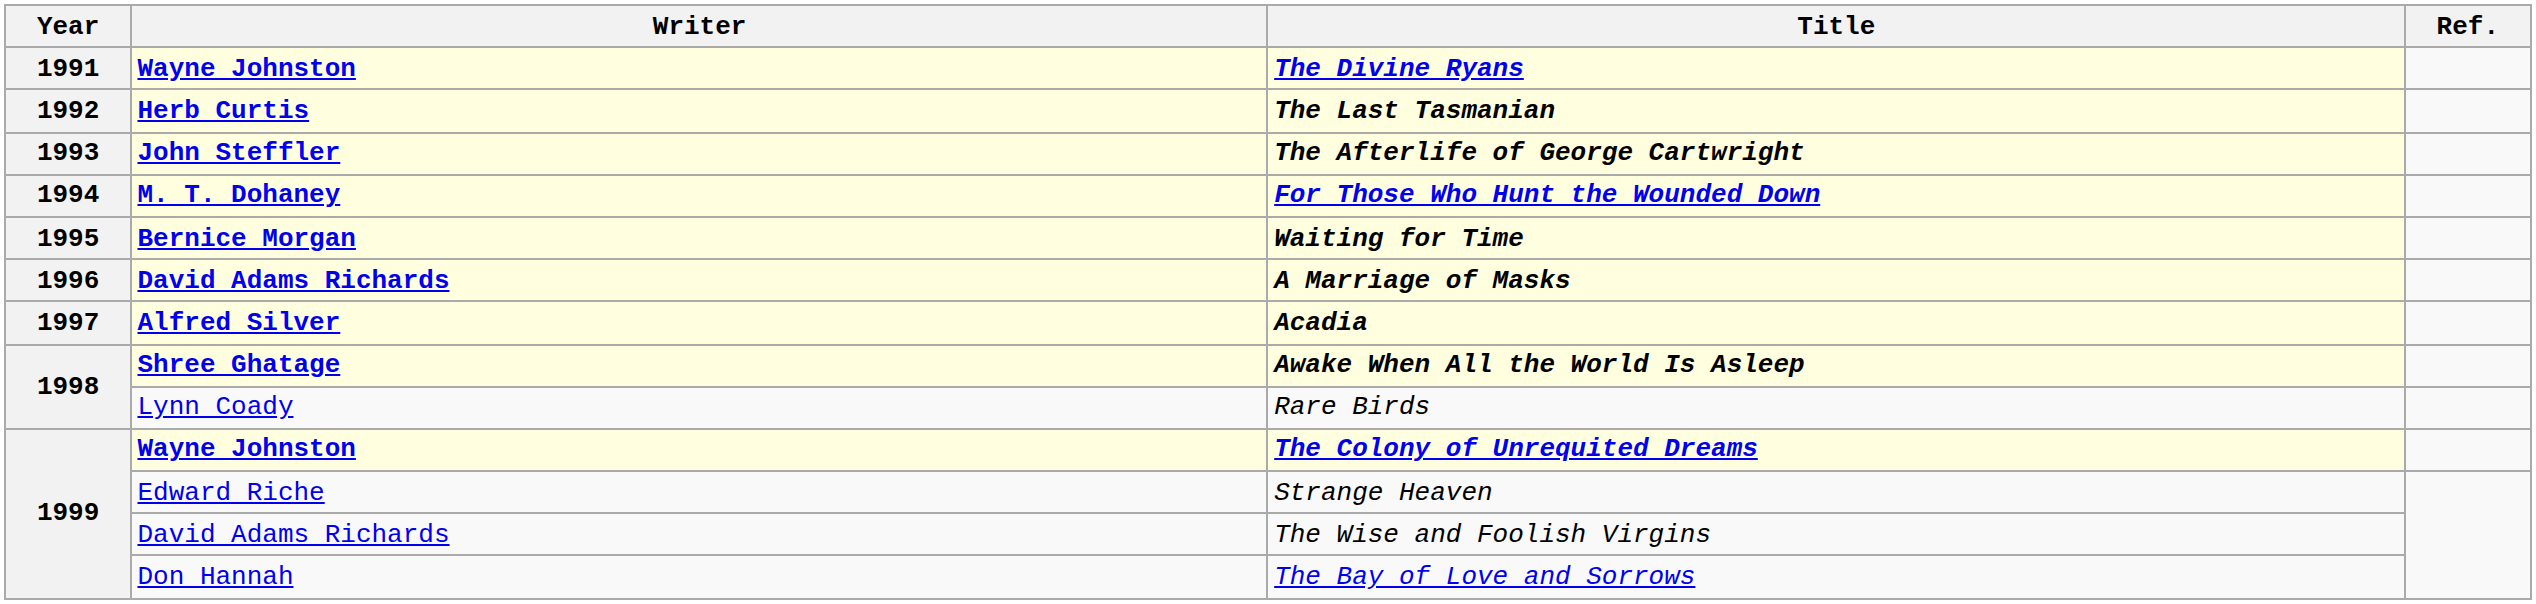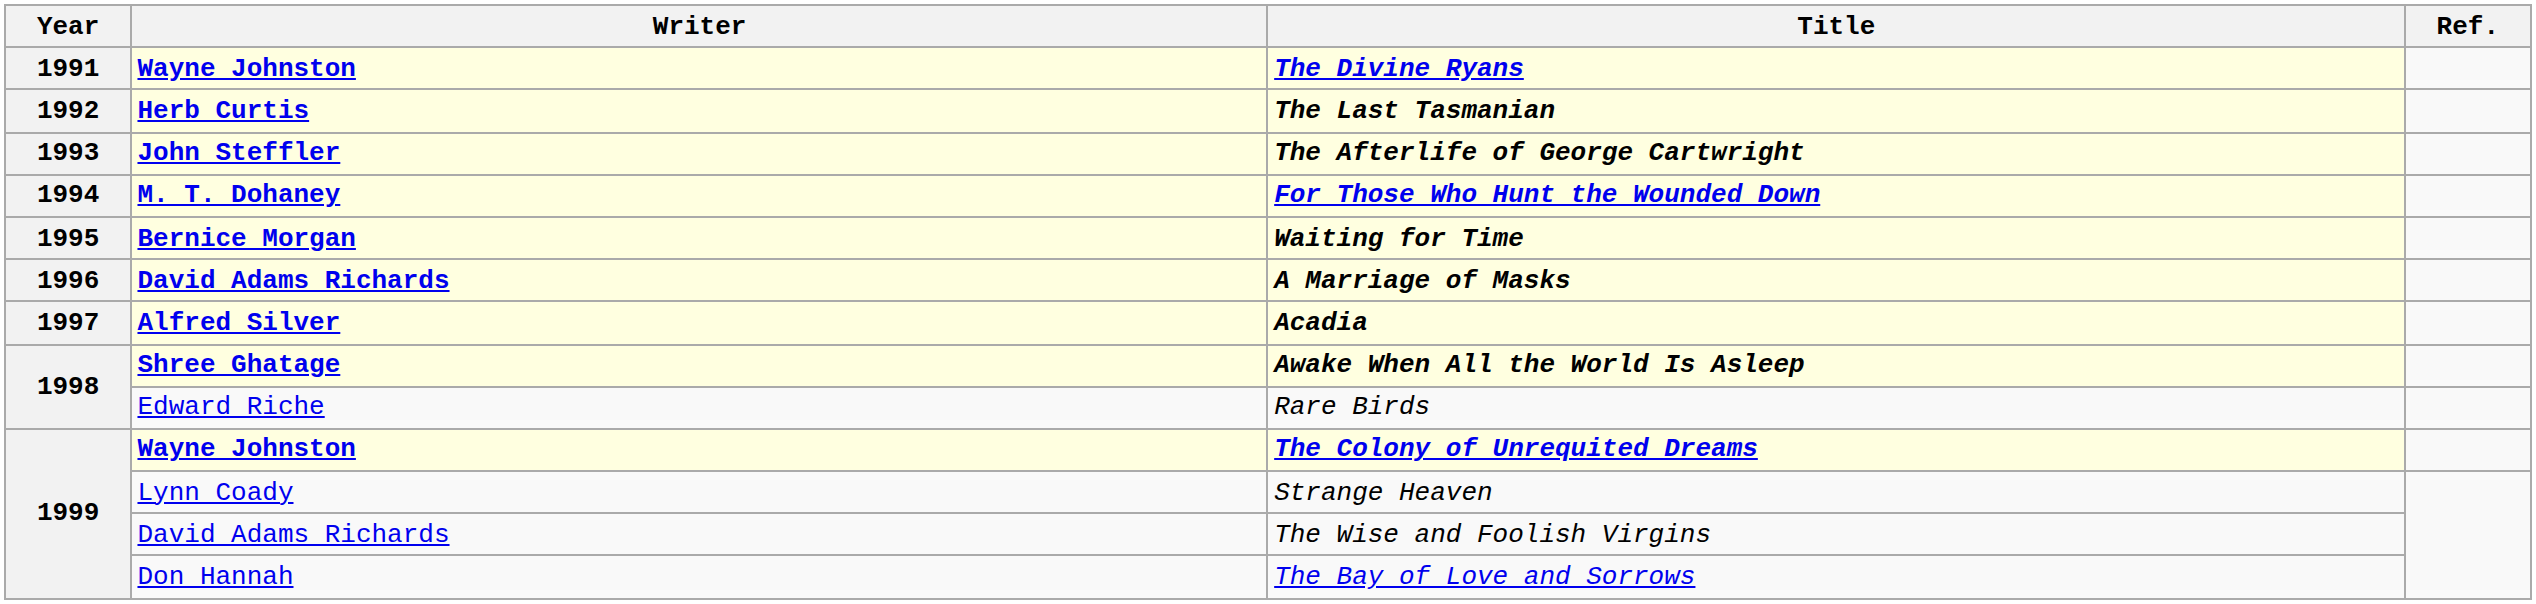 <table class="wikitable" width=100%>
 <tr>
 <th width=5%>Year</th>
 <th width=45%>Writer</th>
 <th width=45%>Title</th>
 <th width=5%>Ref.</th>
 </tr>
 <tr>
 <th>1991</th>
 <td style="background:lightyellow"><strong><a href='#'>Wayne Johnston</a></strong></td>
 <td style=background:lightyellow><strong><em><a href='#'>The Divine Ryans</a></em></strong></td>
 <td></td>
 </tr>
 <tr>
 <th>1992</th>
 <td style="background:lightyellow"><strong><a href='#'>Herb Curtis</a></strong></td>
 <td style=background:lightyellow><strong><em>The Last Tasmanian</em></strong></td>
 <td></td>
 </tr>
 <tr>
 <th>1993</th>
 <td style="background:lightyellow"><strong><a href='#'>John Steffler</a></strong></td>
 <td style=background:lightyellow><strong><em>The Afterlife of George Cartwright</em></strong></td>
 <td></td>
 </tr>
 <tr>
 <th>1994</th>
 <td style="background:lightyellow"><strong><a href='#'>M. T. Dohaney</a></strong></td>
 <td style=background:lightyellow><strong><em><a href='#'>For Those Who Hunt the Wounded Down</a></em></strong></td>
 <td></td>
 </tr>
 <tr>
 <th>1995</th>
 <td style="background:lightyellow"><strong><a href='#'>Bernice Morgan</a></strong></td>
 <td style=background:lightyellow><strong><em>Waiting for Time</em></strong></td>
 <td></td>
 </tr>
 <tr>
 <th>1996</th>
 <td style="background:lightyellow"><strong><a href='#'>David Adams Richards</a></strong></td>
 <td style=background:lightyellow><strong><em>A Marriage of Masks</em></strong></td>
 <td></td>
 </tr>
 <tr>
 <th>1997</th>
 <td style="background:lightyellow"><strong><a href='#'>Alfred Silver</a></strong></td>
 <td style=background:lightyellow><strong><em>Acadia</em></strong></td>
 <td></td>
 </tr>
 <tr>
 <th rowspan="2">1998</th>
 <td style="background:lightyellow"><strong><a href='#'>Shree Ghatage</a></strong></td>
 <td style=background:lightyellow><strong><em>Awake When All the World Is Asleep</em></strong></td>
 <td></td>
 </tr>
 <tr>
-<td><a href='#'>Lynn Coady</a></td>
+<td><a href='#'>Edward Riche</a></td>
 <td><em>Rare Birds</em></td>
 <td></td>
 </tr>
 <tr>
 <th rowspan="4">1999</th>
 <td style="background:lightyellow"><strong><a href='#'>Wayne Johnston</a></strong></td>
 <td style=background:lightyellow><strong><em><a href='#'>The Colony of Unrequited Dreams</a></em></strong></td>
 <td></td>
 </tr>
 <tr>
-<td><a href='#'>Edward Riche</a></td>
+<td><a href='#'>Lynn Coady</a></td>
 <td><em>Strange Heaven</em></td>
 <td rowspan=3></td>
 </tr>
 <tr>
 <td><a href='#'>David Adams Richards</a></td>
 <td><em>The Wise and Foolish Virgins</em></td>
 </tr>
 <tr>
 <td><a href='#'>Don Hannah</a></td>
 <td><em><a href='#'>The Bay of Love and Sorrows</a></em></td>
 </tr>
 </table>
